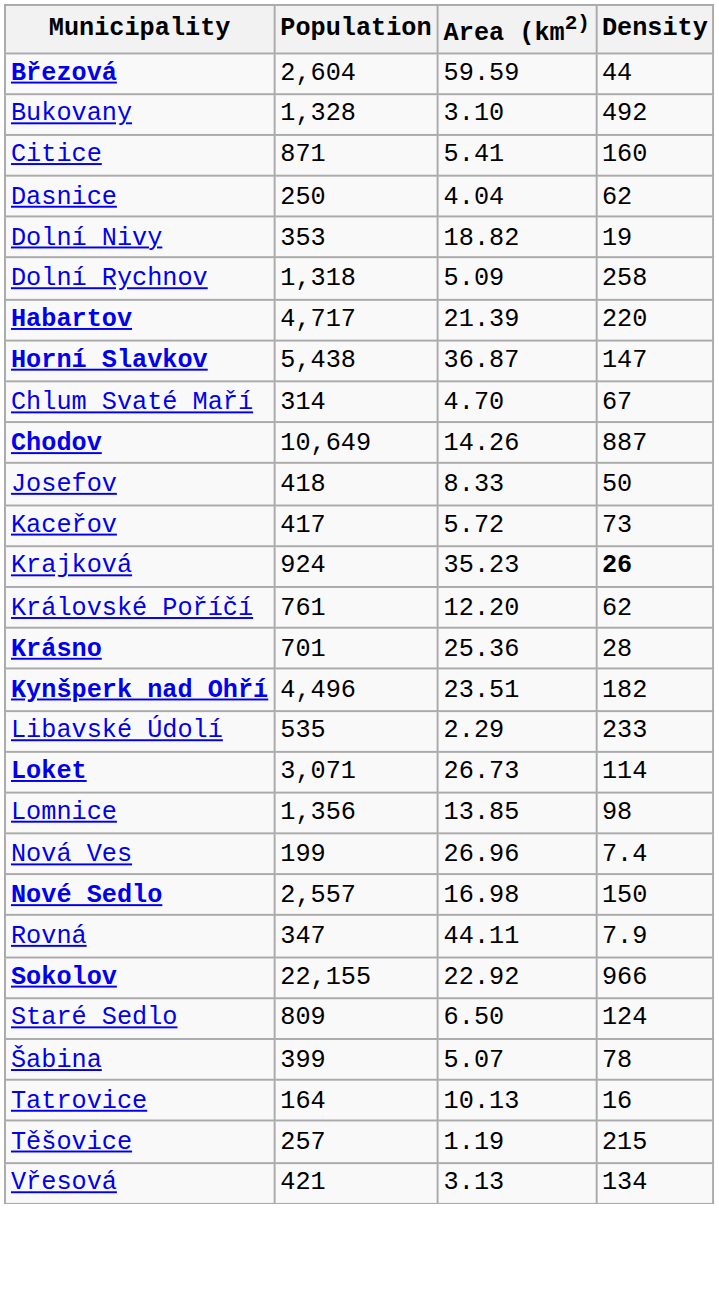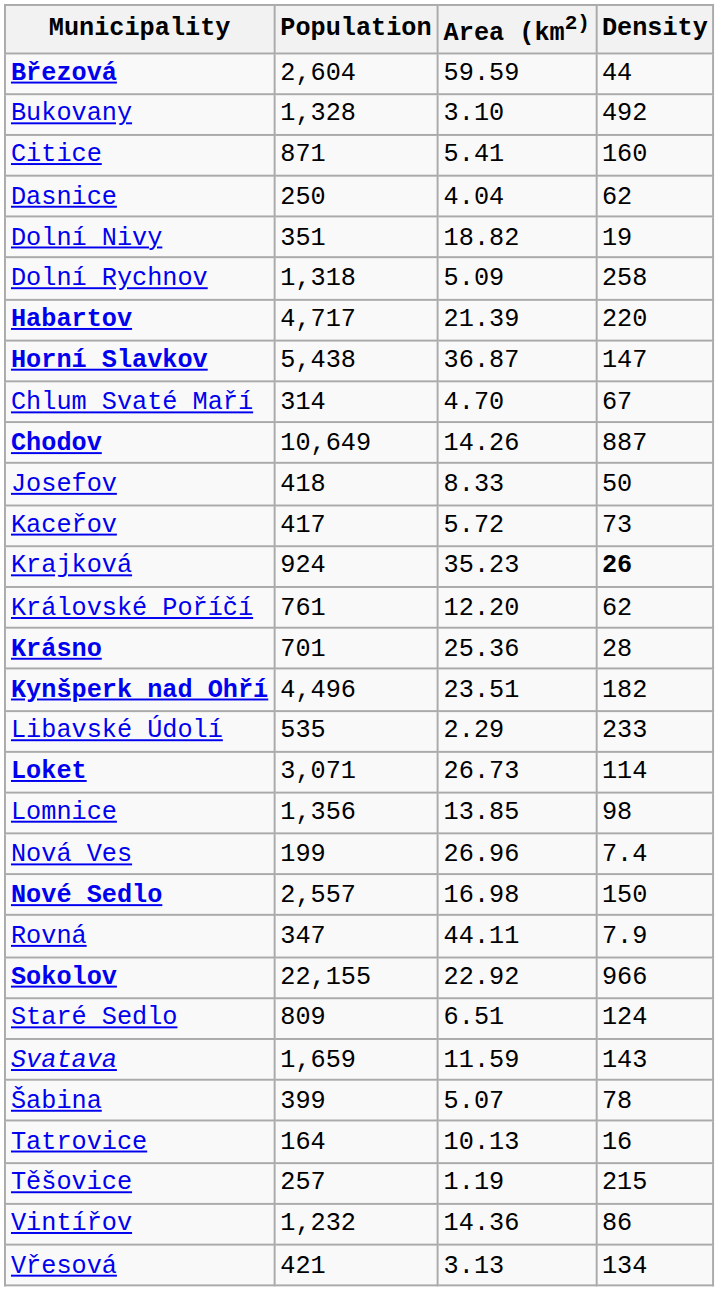 <table class="wikitable sortable">
 <tr>
 <th>Municipality</th>
 <th>Population</th>
 <th>Area (km<sup>2)</sup></th>
 <th>Density</th>
 </tr>
 <tr>
 <td><strong><a href='#'>Březová</a></strong></td>
 <td>2,604</td>
 <td>59.59</td>
 <td>44</td>
 </tr>
 <tr>
 <td><a href='#'>Bukovany</a></td>
 <td>1,328</td>
 <td>3.10</td>
 <td>492</td>
 </tr>
 <tr>
 <td><a href='#'>Citice</a></td>
 <td>871</td>
 <td>5.41</td>
 <td>160</td>
 </tr>
 <tr>
 <td><a href='#'>Dasnice</a></td>
 <td>250</td>
 <td>4.04</td>
 <td>62</td>
 </tr>
 <tr>
 <td><a href='#'>Dolní Nivy</a></td>
-<td>353</td>
+<td>351</td>
 <td>18.82</td>
 <td>19</td>
 </tr>
 <tr>
 <td><a href='#'>Dolní Rychnov</a></td>
 <td>1,318</td>
 <td>5.09</td>
 <td>258</td>
 </tr>
 <tr>
 <td><strong><a href='#'>Habartov</a></strong></td>
 <td>4,717</td>
 <td>21.39</td>
 <td>220</td>
 </tr>
 <tr>
 <td><strong><a href='#'>Horní Slavkov</a></strong></td>
 <td>5,438</td>
 <td>36.87</td>
 <td>147</td>
 </tr>
 <tr>
 <td><a href='#'>Chlum Svaté Maří</a></td>
 <td>314</td>
 <td>4.70</td>
 <td>67</td>
 </tr>
 <tr>
 <td><strong><a href='#'>Chodov</a></strong></td>
 <td>10,649</td>
 <td>14.26</td>
 <td>887</td>
 </tr>
 <tr>
 <td><a href='#'>Josefov</a></td>
 <td>418</td>
 <td>8.33</td>
 <td>50</td>
 </tr>
 <tr>
 <td><a href='#'>Kaceřov</a></td>
 <td>417</td>
 <td>5.72</td>
 <td>73</td>
 </tr>
 <tr>
 <td><a href='#'>Krajková</a></td>
 <td>924</td>
 <td>35.23</td>
 <td><strong>26</strong></td>
 </tr>
 <tr>
 <td><a href='#'>Královské Poříčí</a></td>
 <td>761</td>
 <td>12.20</td>
 <td>62</td>
 </tr>
 <tr>
 <td><strong><a href='#'>Krásno</a></strong></td>
 <td>701</td>
 <td>25.36</td>
 <td>28</td>
 </tr>
 <tr>
 <td><strong><a href='#'>Kynšperk nad Ohří</a></strong></td>
 <td>4,496</td>
 <td>23.51</td>
 <td>182</td>
 </tr>
 <tr>
 <td><a href='#'>Libavské Údolí</a></td>
 <td>535</td>
 <td>2.29</td>
 <td>233</td>
 </tr>
 <tr>
 <td><strong><a href='#'>Loket</a></strong></td>
 <td>3,071</td>
 <td>26.73</td>
 <td>114</td>
 </tr>
 <tr>
 <td><a href='#'>Lomnice</a></td>
 <td>1,356</td>
 <td>13.85</td>
 <td>98</td>
 </tr>
 <tr>
 <td><a href='#'>Nová Ves</a></td>
 <td>199</td>
 <td>26.96</td>
 <td>7.4</td>
 </tr>
 <tr>
 <td><strong><a href='#'>Nové Sedlo</a></strong></td>
 <td>2,557</td>
 <td>16.98</td>
 <td>150</td>
 </tr>
 <tr>
 <td><a href='#'>Rovná</a></td>
 <td>347</td>
 <td>44.11</td>
 <td>7.9</td>
 </tr>
 <tr>
 <td><strong><a href='#'>Sokolov</a></strong></td>
 <td>22,155</td>
 <td>22.92</td>
 <td>966</td>
 </tr>
 <tr>
 <td><a href='#'>Staré Sedlo</a></td>
 <td>809</td>
-<td>6.50</td>
+<td>6.51</td>
 <td>124</td>
+</tr>
+<tr>
+<td><em><a href='#'>Svatava</a></em></td>
+<td>1,659</td>
+<td>11.59</td>
+<td>143</td>
 </tr>
 <tr>
 <td><a href='#'>Šabina</a></td>
 <td>399</td>
 <td>5.07</td>
 <td>78</td>
 </tr>
 <tr>
 <td><a href='#'>Tatrovice</a></td>
 <td>164</td>
 <td>10.13</td>
 <td>16</td>
 </tr>
 <tr>
 <td><a href='#'>Těšovice</a></td>
 <td>257</td>
 <td>1.19</td>
 <td>215</td>
 </tr>
 <tr>
+<td><a href='#'>Vintířov</a></td>
+<td>1,232</td>
+<td>14.36</td>
+<td>86</td>
+</tr>
+<tr>
 <td><a href='#'>Vřesová</a></td>
 <td>421</td>
 <td>3.13</td>
 <td>134</td>
 </tr>
 </table>
